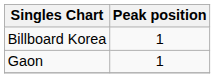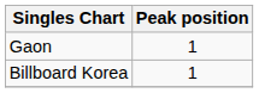 <table class="wikitable sortable">
 <tr>
 <th>Singles Chart</th>
 <th>Peak position</th>
 </tr>
 <tr>
-<td>Billboard Korea</td>
+<td>Gaon</td>
 <td align="center">1</td>
 </tr>
 <tr>
-<td>Gaon</td>
+<td>Billboard Korea</td>
 <td align="center">1</td>
 </tr>
 <tr>
 </tr>
 </table>
